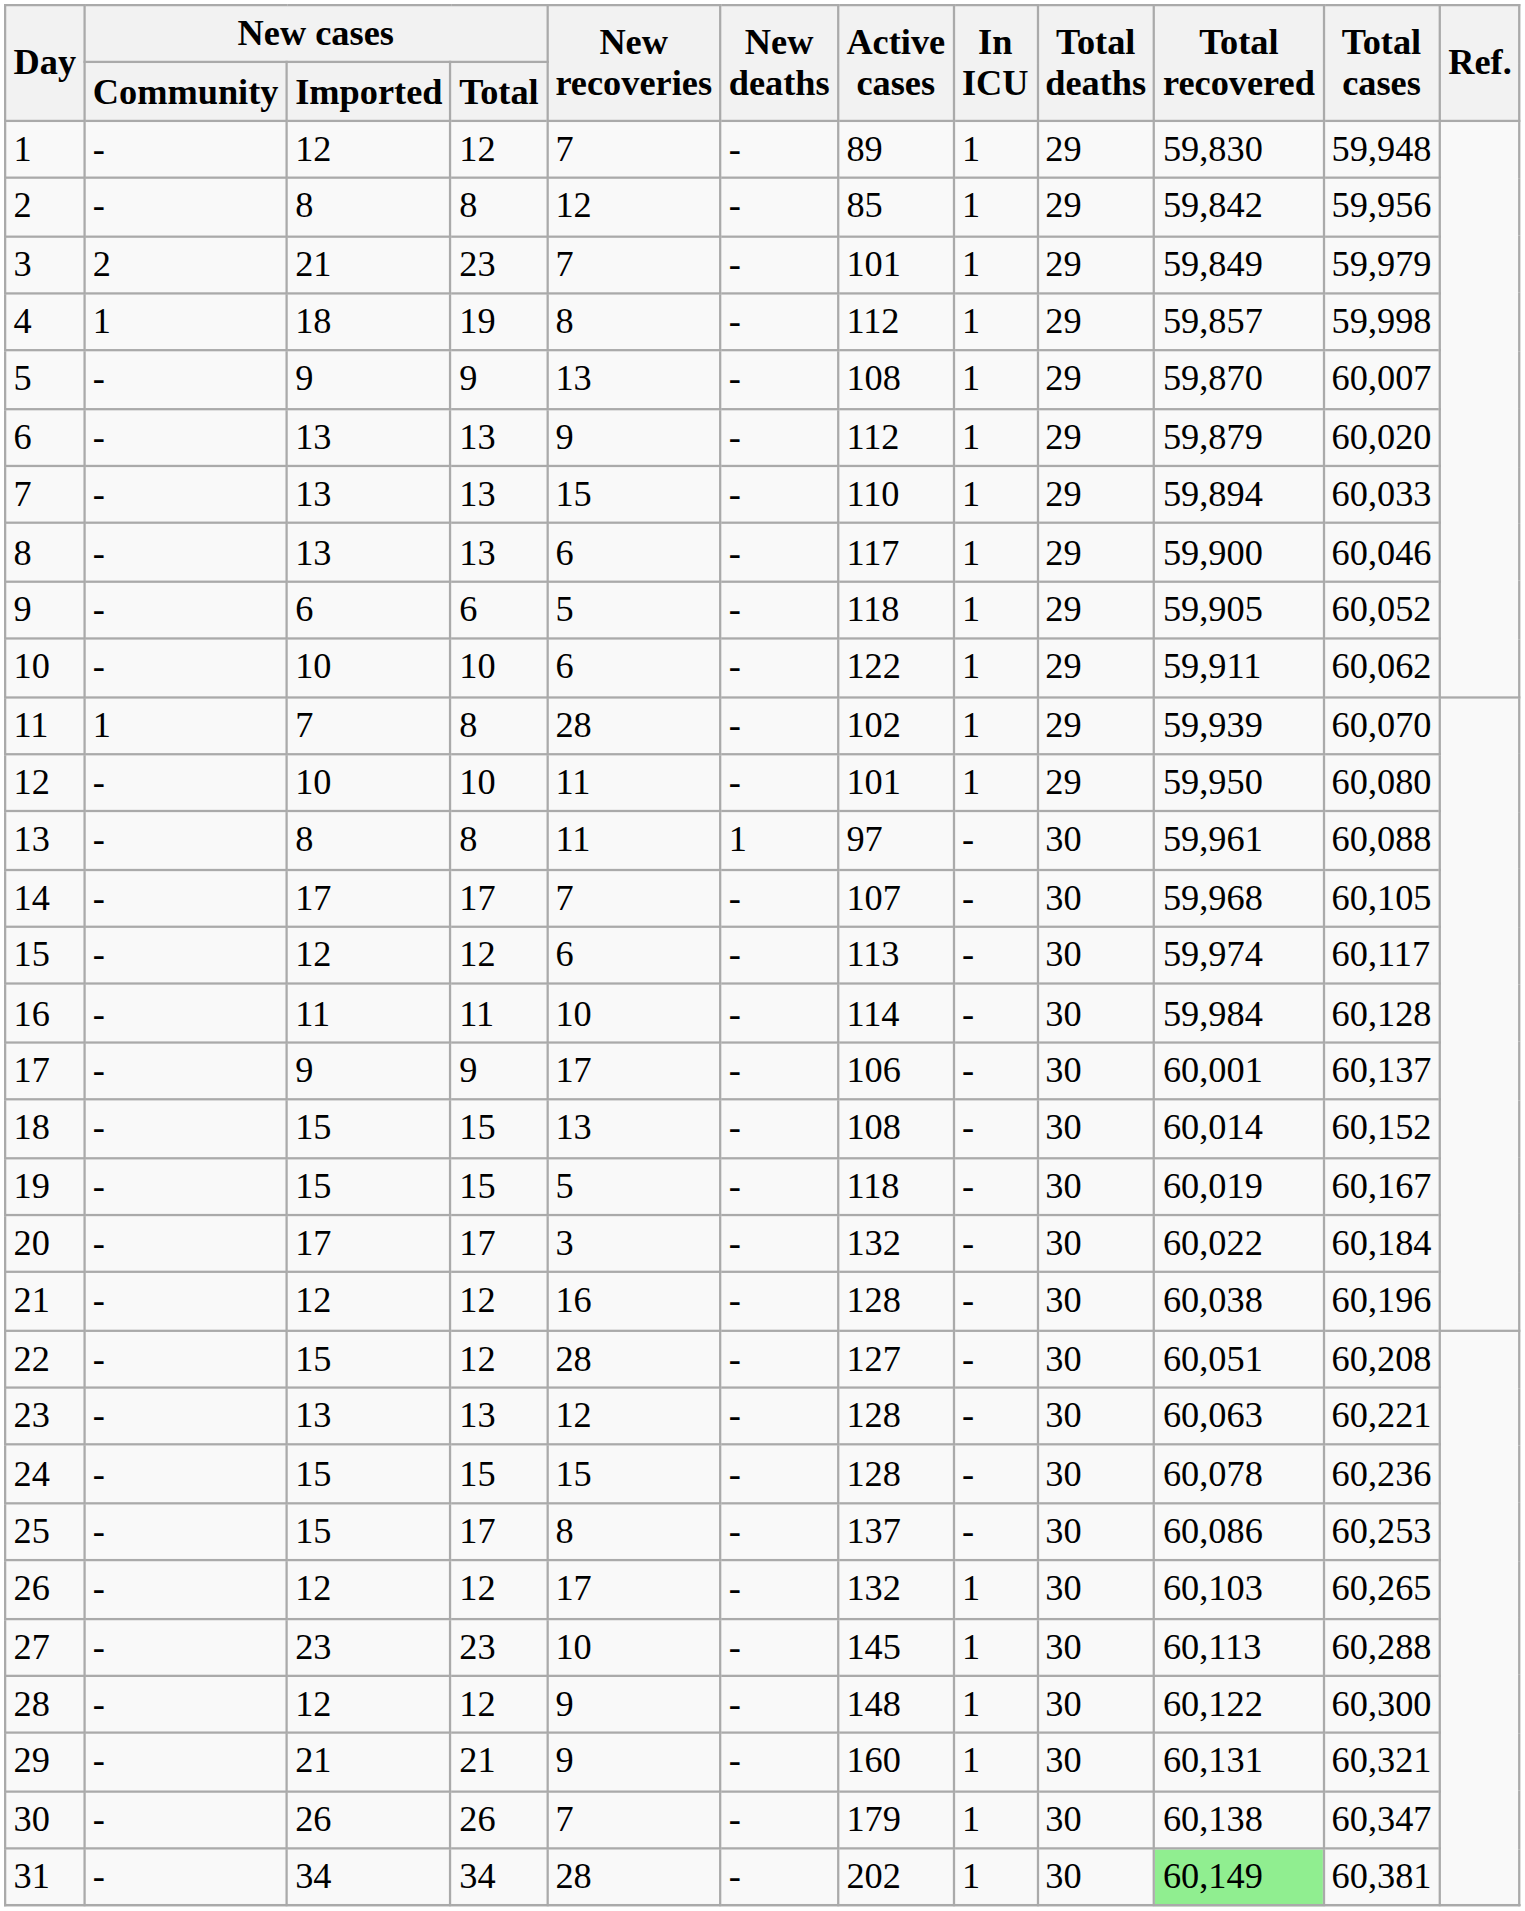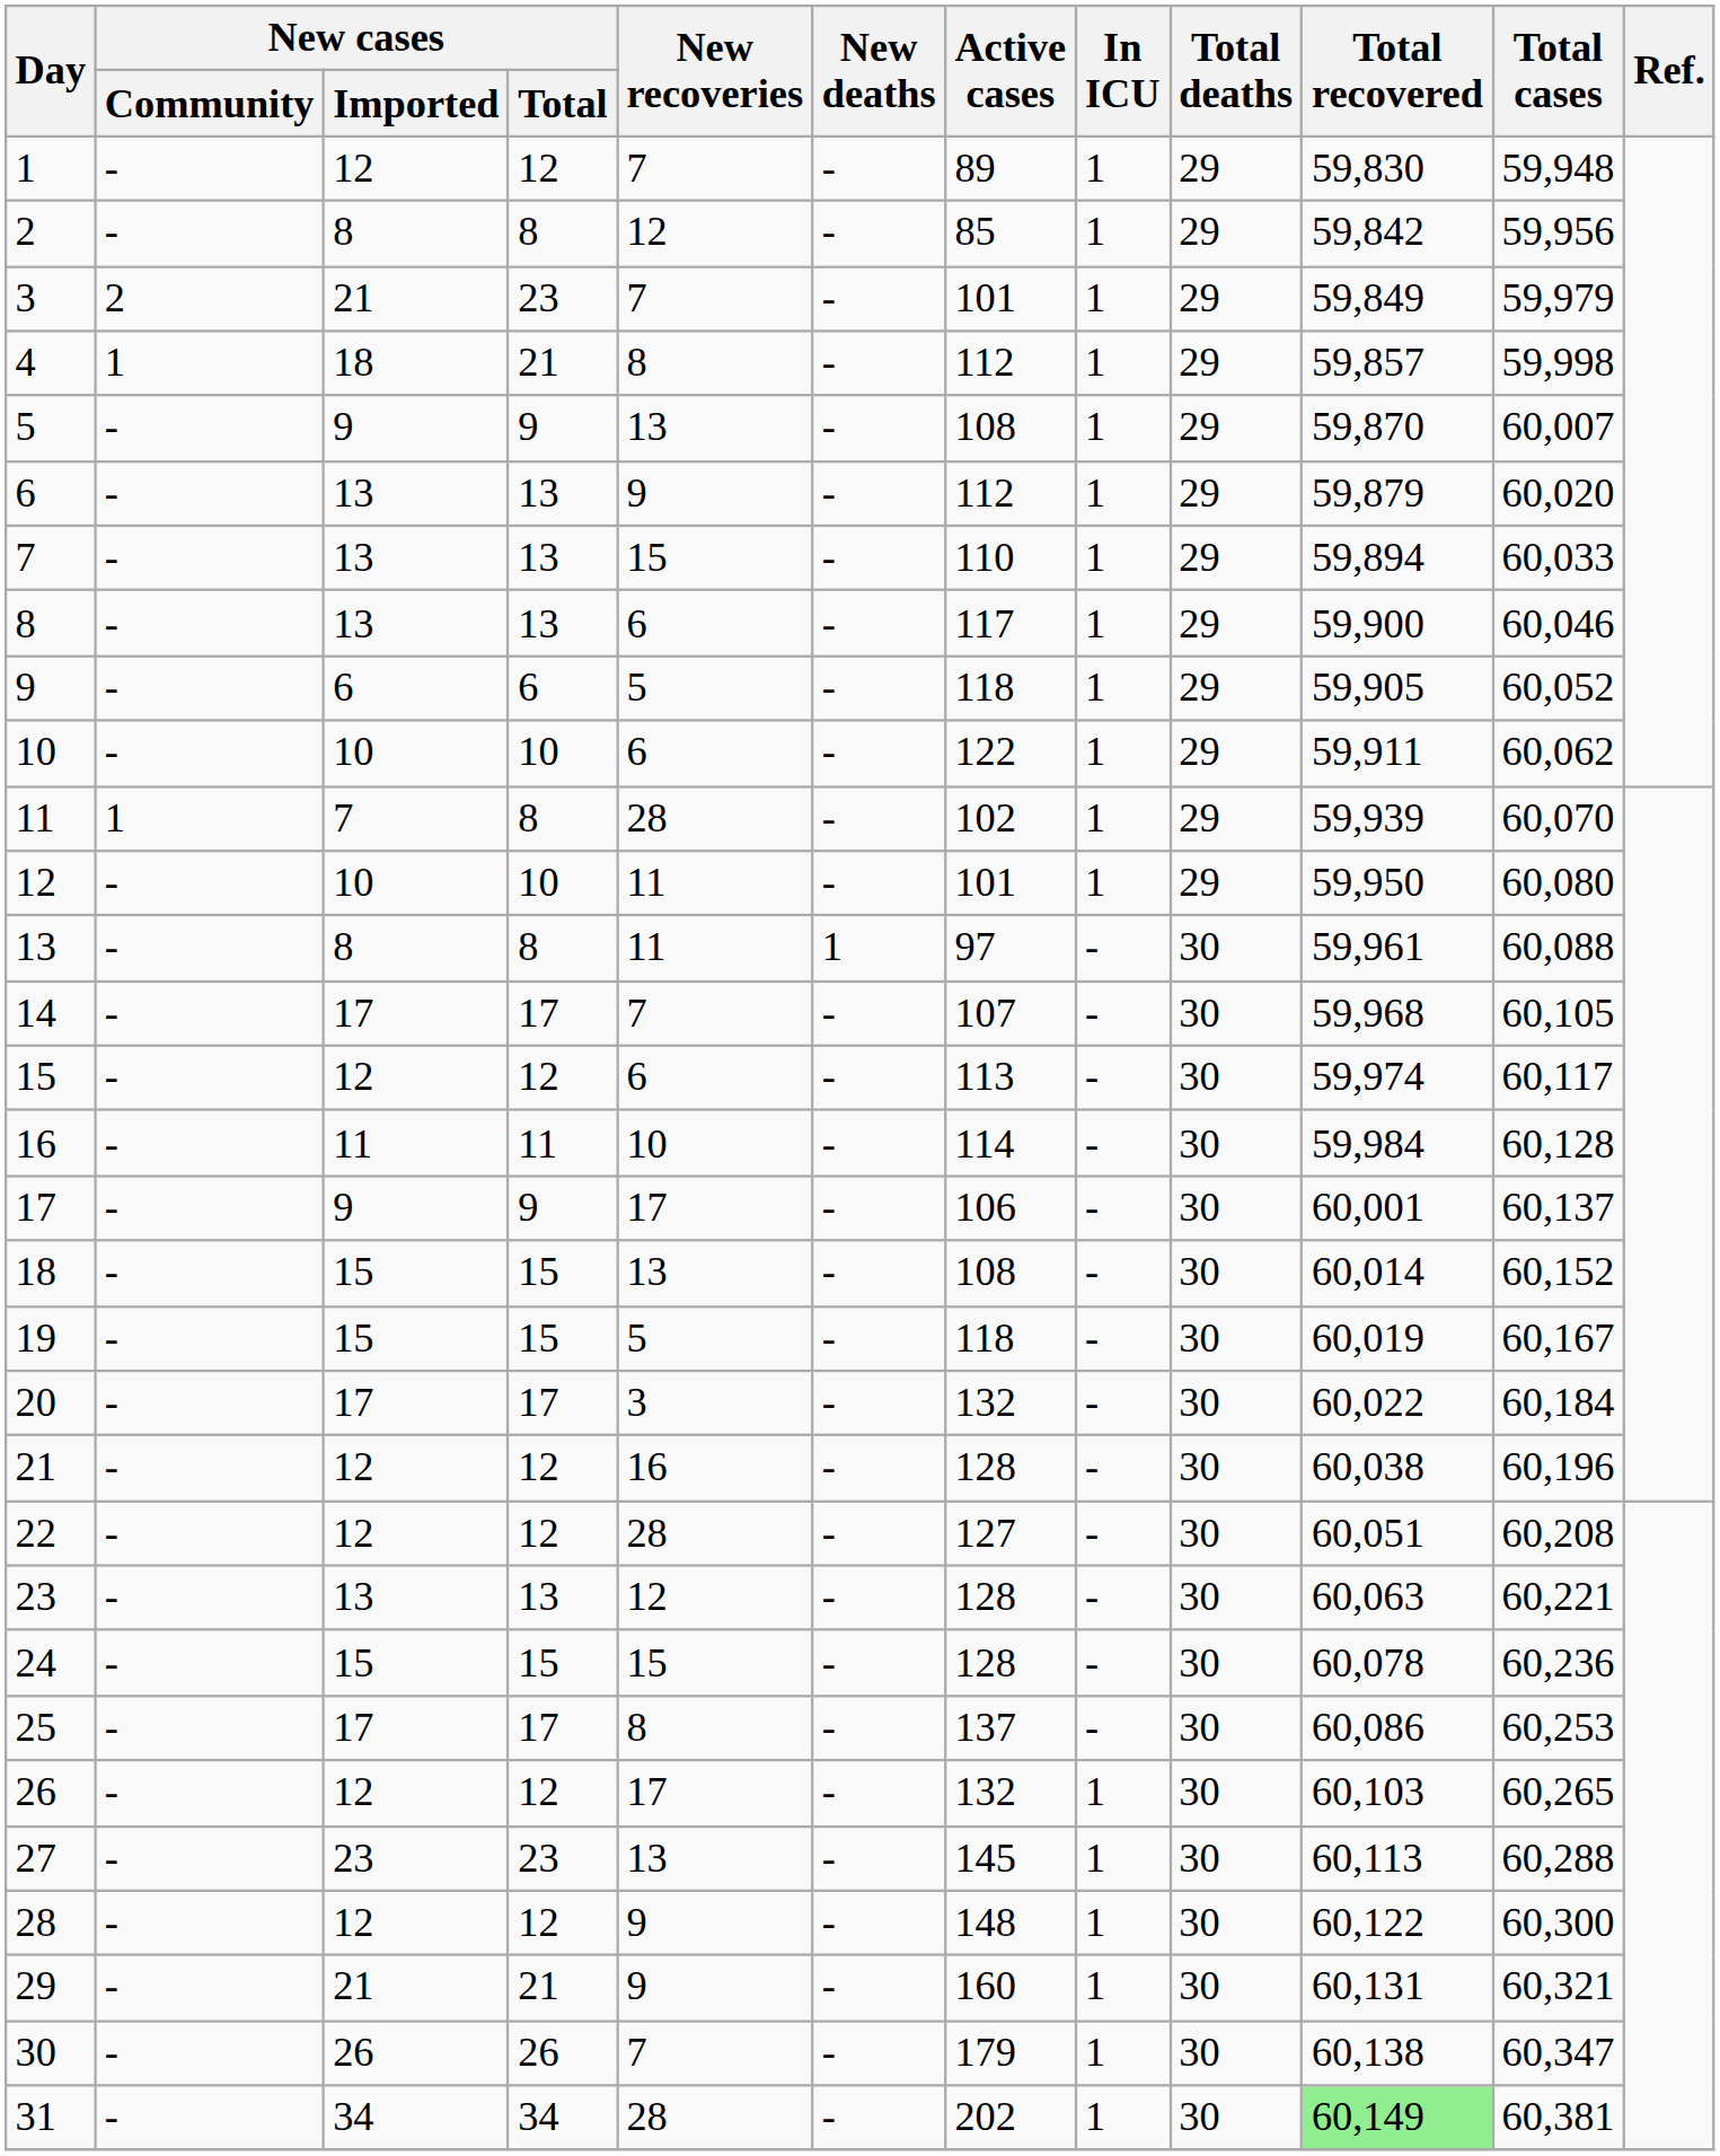 <table class="wikitable">
 <tr>
 <th rowspan="2">Day</th>
 <th colspan="3">New cases</th>
 <th rowspan="2">New recoveries</th>
 <th rowspan="2">New deaths</th>
 <th rowspan="2">Active cases</th>
 <th rowspan="2">In ICU</th>
 <th rowspan="2">Total deaths</th>
 <th rowspan="2">Total recovered</th>
 <th rowspan="2">Total cases</th>
 <th rowspan="2">Ref.</th>
 </tr>
 <tr>
 <th>Community</th>
 <th>Imported</th>
 <th>Total</th>
 </tr>
 <tr>
 <td>1</td>
 <td>-</td>
 <td>12</td>
 <td>12</td>
 <td>7</td>
 <td>-</td>
 <td>89</td>
 <td>1</td>
 <td>29</td>
 <td>59,830</td>
 <td>59,948</td>
 <td rowspan="10"></td>
 </tr>
 <tr>
 <td>2</td>
 <td>-</td>
 <td>8</td>
 <td>8</td>
 <td>12</td>
 <td>-</td>
 <td>85</td>
 <td>1</td>
 <td>29</td>
 <td>59,842</td>
 <td>59,956</td>
 </tr>
 <tr>
 <td>3</td>
 <td>2</td>
 <td>21</td>
 <td>23</td>
 <td>7</td>
 <td>-</td>
 <td>101</td>
 <td>1</td>
 <td>29</td>
 <td>59,849</td>
 <td>59,979</td>
 </tr>
 <tr>
 <td>4</td>
 <td>1</td>
 <td>18</td>
-<td>19</td>
+<td>21</td>
 <td>8</td>
 <td>-</td>
 <td>112</td>
 <td>1</td>
 <td>29</td>
 <td>59,857</td>
 <td>59,998</td>
 </tr>
 <tr>
 <td>5</td>
 <td>-</td>
 <td>9</td>
 <td>9</td>
 <td>13</td>
 <td>-</td>
 <td>108</td>
 <td>1</td>
 <td>29</td>
 <td>59,870</td>
 <td>60,007</td>
 </tr>
 <tr>
 <td>6</td>
 <td>-</td>
 <td>13</td>
 <td>13</td>
 <td>9</td>
 <td>-</td>
 <td>112</td>
 <td>1</td>
 <td>29</td>
 <td>59,879</td>
 <td>60,020</td>
 </tr>
 <tr>
 <td>7</td>
 <td>-</td>
 <td>13</td>
 <td>13</td>
 <td>15</td>
 <td>-</td>
 <td>110</td>
 <td>1</td>
 <td>29</td>
 <td>59,894</td>
 <td>60,033</td>
 </tr>
 <tr>
 <td>8</td>
 <td>-</td>
 <td>13</td>
 <td>13</td>
 <td>6</td>
 <td>-</td>
 <td>117</td>
 <td>1</td>
 <td>29</td>
 <td>59,900</td>
 <td>60,046</td>
 </tr>
 <tr>
 <td>9</td>
 <td>-</td>
 <td>6</td>
 <td>6</td>
 <td>5</td>
 <td>-</td>
 <td>118</td>
 <td>1</td>
 <td>29</td>
 <td>59,905</td>
 <td>60,052</td>
 </tr>
 <tr>
 <td>10</td>
 <td>-</td>
 <td>10</td>
 <td>10</td>
 <td>6</td>
 <td>-</td>
 <td>122</td>
 <td>1</td>
 <td>29</td>
 <td>59,911</td>
 <td>60,062</td>
 </tr>
 <tr>
 <td>11</td>
 <td>1</td>
 <td>7</td>
 <td>8</td>
 <td>28</td>
 <td>-</td>
 <td>102</td>
 <td>1</td>
 <td>29</td>
 <td>59,939</td>
 <td>60,070</td>
 <td rowspan="11"></td>
 </tr>
 <tr>
 <td>12</td>
 <td>-</td>
 <td>10</td>
 <td>10</td>
 <td>11</td>
 <td>-</td>
 <td>101</td>
 <td>1</td>
 <td>29</td>
 <td>59,950</td>
 <td>60,080</td>
 </tr>
 <tr>
 <td>13</td>
 <td>-</td>
 <td>8</td>
 <td>8</td>
 <td>11</td>
 <td>1</td>
 <td>97</td>
 <td>-</td>
 <td>30</td>
 <td>59,961</td>
 <td>60,088</td>
 </tr>
 <tr>
 <td>14</td>
 <td>-</td>
 <td>17</td>
 <td>17</td>
 <td>7</td>
 <td>-</td>
 <td>107</td>
 <td>-</td>
 <td>30</td>
 <td>59,968</td>
 <td>60,105</td>
 </tr>
 <tr>
 <td>15</td>
 <td>-</td>
 <td>12</td>
 <td>12</td>
 <td>6</td>
 <td>-</td>
 <td>113</td>
 <td>-</td>
 <td>30</td>
 <td>59,974</td>
 <td>60,117</td>
 </tr>
 <tr>
 <td>16</td>
 <td>-</td>
 <td>11</td>
 <td>11</td>
 <td>10</td>
 <td>-</td>
 <td>114</td>
 <td>-</td>
 <td>30</td>
 <td>59,984</td>
 <td>60,128</td>
 </tr>
 <tr>
 <td>17</td>
 <td>-</td>
 <td>9</td>
 <td>9</td>
 <td>17</td>
 <td>-</td>
 <td>106</td>
 <td>-</td>
 <td>30</td>
 <td>60,001</td>
 <td>60,137</td>
 </tr>
 <tr>
 <td>18</td>
 <td>-</td>
 <td>15</td>
 <td>15</td>
 <td>13</td>
 <td>-</td>
 <td>108</td>
 <td>-</td>
 <td>30</td>
 <td>60,014</td>
 <td>60,152</td>
 </tr>
 <tr>
 <td>19</td>
 <td>-</td>
 <td>15</td>
 <td>15</td>
 <td>5</td>
 <td>-</td>
 <td>118</td>
 <td>-</td>
 <td>30</td>
 <td>60,019</td>
 <td>60,167</td>
 </tr>
 <tr>
 <td>20</td>
 <td>-</td>
 <td>17</td>
 <td>17</td>
 <td>3</td>
 <td>-</td>
 <td>132</td>
 <td>-</td>
 <td>30</td>
 <td>60,022</td>
 <td>60,184</td>
 </tr>
 <tr>
 <td>21</td>
 <td>-</td>
 <td>12</td>
 <td>12</td>
 <td>16</td>
 <td>-</td>
 <td>128</td>
 <td>-</td>
 <td>30</td>
 <td>60,038</td>
 <td>60,196</td>
 </tr>
 <tr>
 <td>22</td>
 <td>-</td>
-<td>15</td>
+<td>12</td>
 <td>12</td>
 <td>28</td>
 <td>-</td>
 <td>127</td>
 <td>-</td>
 <td>30</td>
 <td>60,051</td>
 <td>60,208</td>
 <td rowspan="10"></td>
 </tr>
 <tr>
 <td>23</td>
 <td>-</td>
 <td>13</td>
 <td>13</td>
 <td>12</td>
 <td>-</td>
 <td>128</td>
 <td>-</td>
 <td>30</td>
 <td>60,063</td>
 <td>60,221</td>
 </tr>
 <tr>
 <td>24</td>
 <td>-</td>
 <td>15</td>
 <td>15</td>
 <td>15</td>
 <td>-</td>
 <td>128</td>
 <td>-</td>
 <td>30</td>
 <td>60,078</td>
 <td>60,236</td>
 </tr>
 <tr>
 <td>25</td>
 <td>-</td>
-<td>15</td>
+<td>17</td>
 <td>17</td>
 <td>8</td>
 <td>-</td>
 <td>137</td>
 <td>-</td>
 <td>30</td>
 <td>60,086</td>
 <td>60,253</td>
 </tr>
 <tr>
 <td>26</td>
 <td>-</td>
 <td>12</td>
 <td>12</td>
 <td>17</td>
 <td>-</td>
 <td>132</td>
 <td>1</td>
 <td>30</td>
 <td>60,103</td>
 <td>60,265</td>
 </tr>
 <tr>
 <td>27</td>
 <td>-</td>
 <td>23</td>
 <td>23</td>
-<td>10</td>
+<td>13</td>
 <td>-</td>
 <td>145</td>
 <td>1</td>
 <td>30</td>
 <td>60,113</td>
 <td>60,288</td>
 </tr>
 <tr>
 <td>28</td>
 <td>-</td>
 <td>12</td>
 <td>12</td>
 <td>9</td>
 <td>-</td>
 <td>148</td>
 <td>1</td>
 <td>30</td>
 <td>60,122</td>
 <td>60,300</td>
 </tr>
 <tr>
 <td>29</td>
 <td>-</td>
 <td>21</td>
 <td>21</td>
 <td>9</td>
 <td>-</td>
 <td>160</td>
 <td>1</td>
 <td>30</td>
 <td>60,131</td>
 <td>60,321</td>
 </tr>
 <tr>
 <td>30</td>
 <td>-</td>
 <td>26</td>
 <td>26</td>
 <td>7</td>
 <td>-</td>
 <td>179</td>
 <td>1</td>
 <td>30</td>
 <td>60,138</td>
 <td>60,347</td>
 </tr>
 <tr>
 <td>31</td>
 <td>-</td>
 <td>34</td>
 <td>34</td>
 <td>28</td>
 <td>-</td>
 <td>202</td>
 <td>1</td>
 <td>30</td>
 <td style="background: lightgreen;">60,149</td>
 <td>60,381</td>
 </tr>
 <tr>
 </tr>
 </table>
